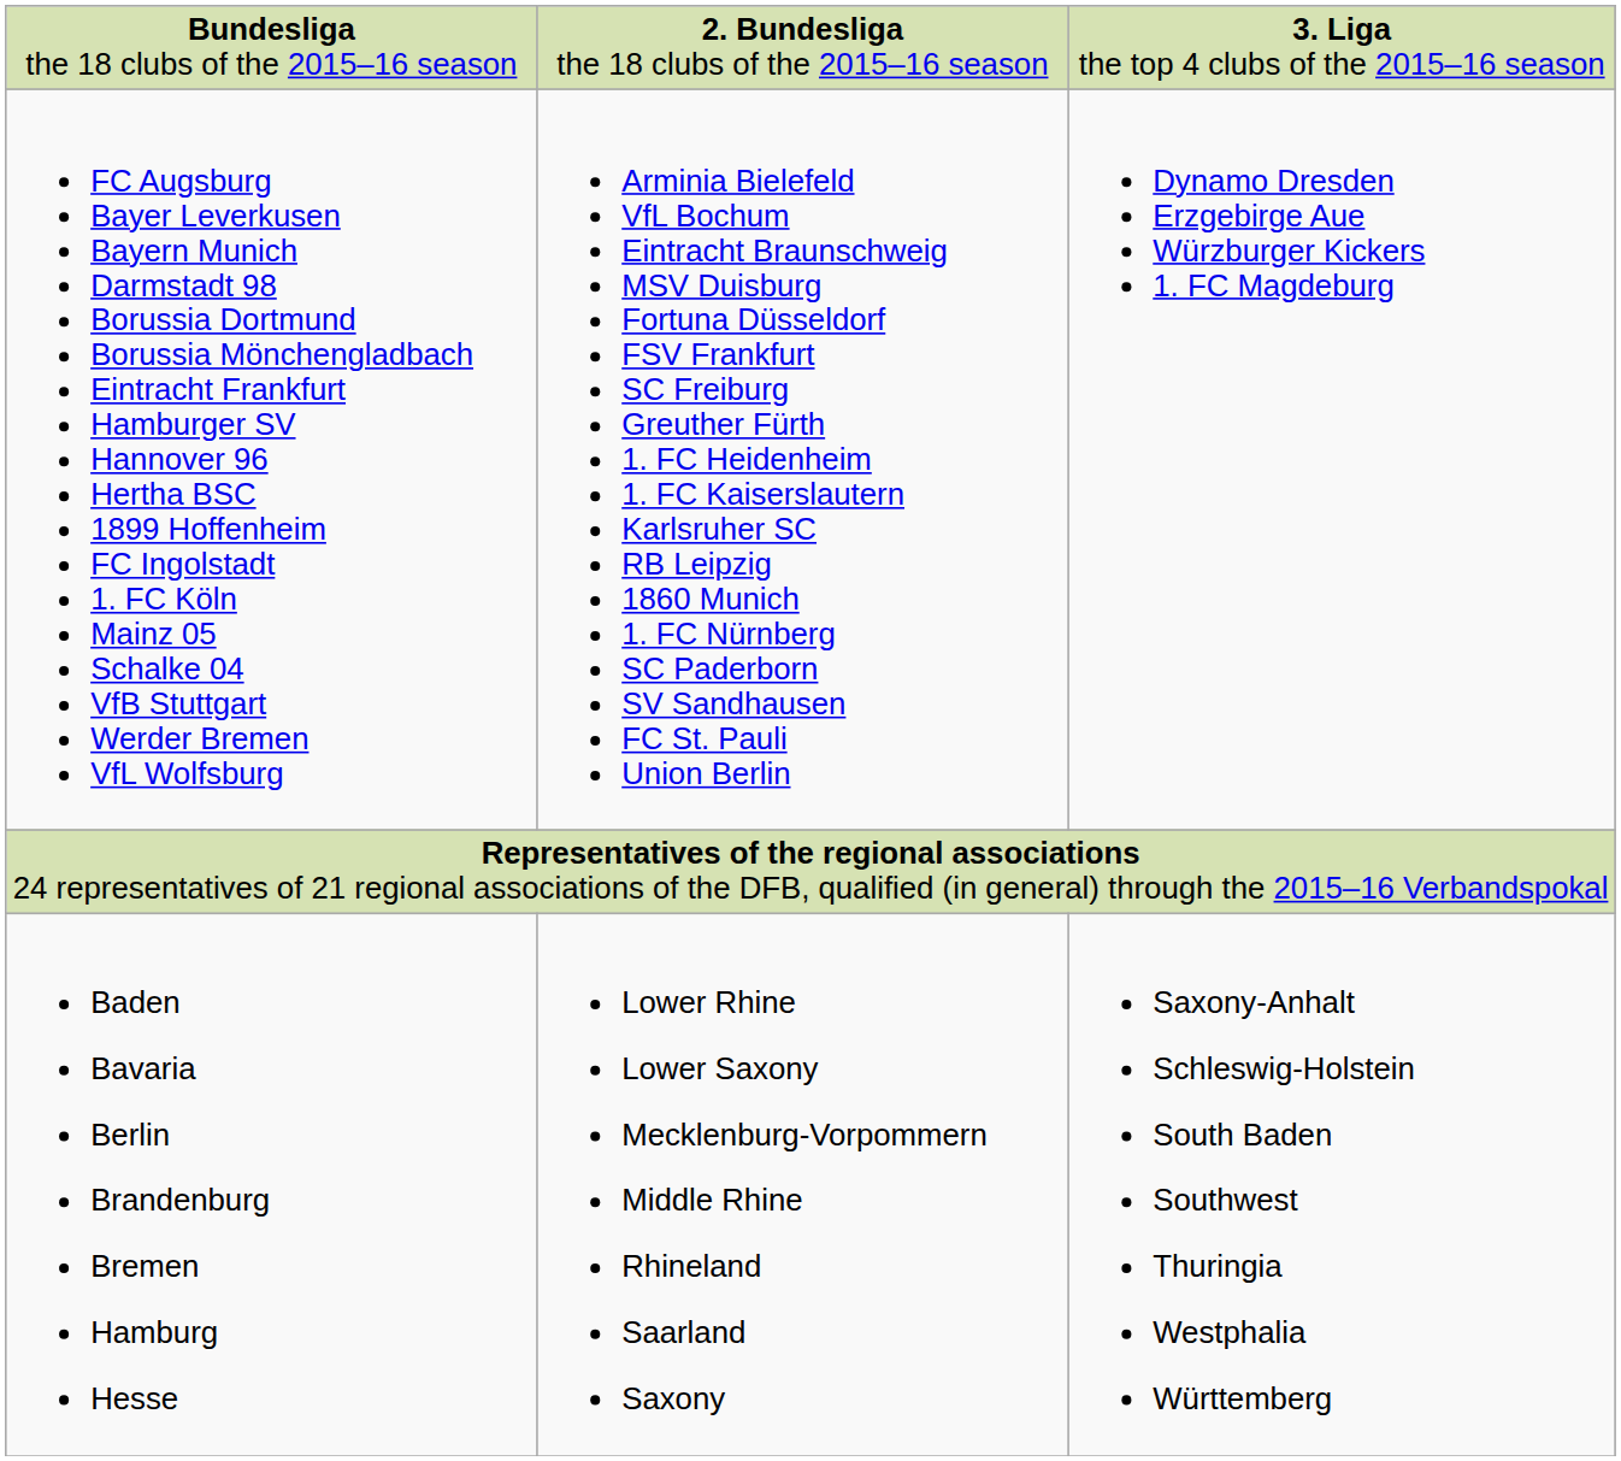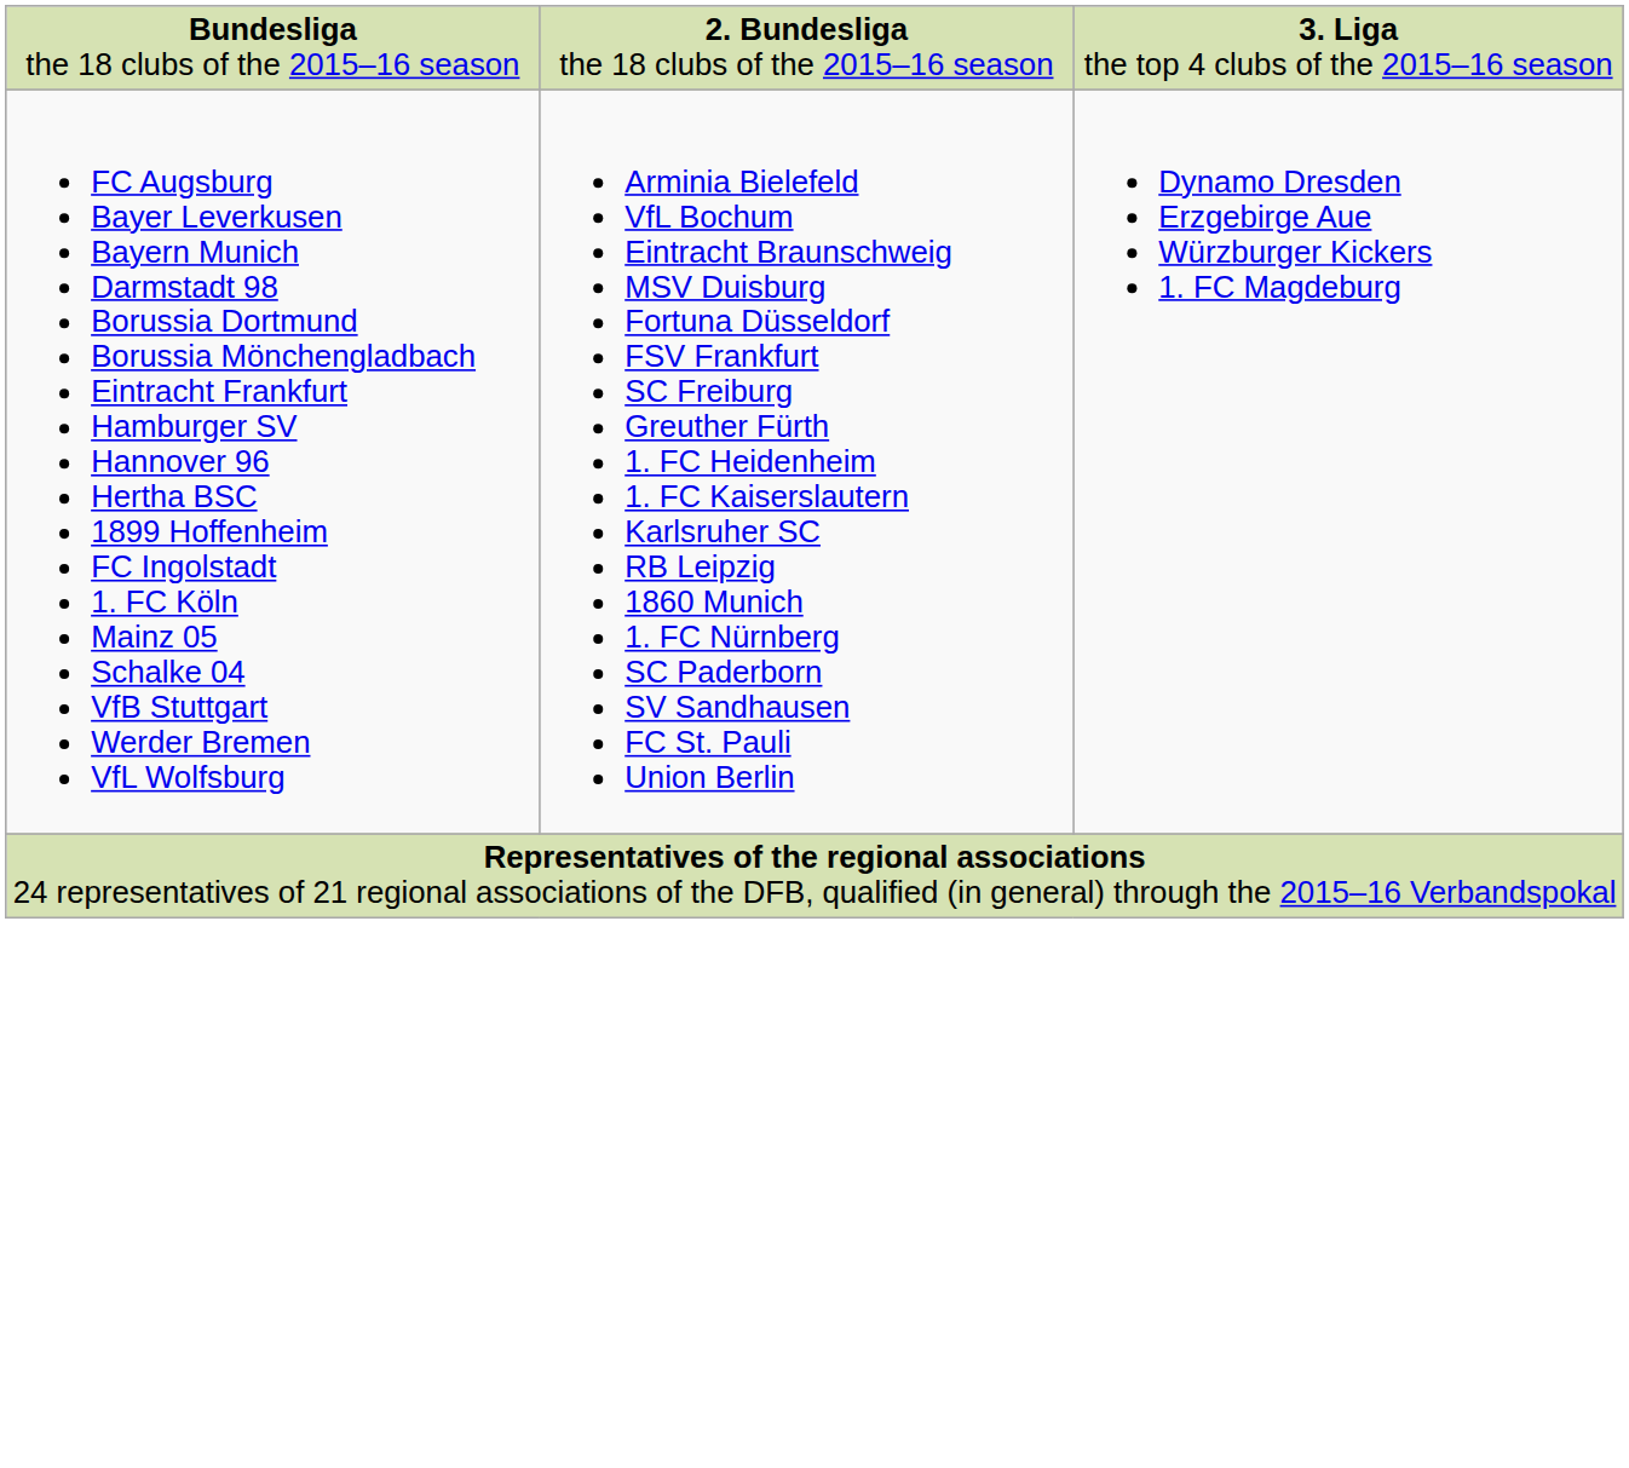 <table class="wikitable">
 <tr style="background:#d6e2b3; text-align:center; vertical-align:top;">
 <td style="width:33%"><strong>Bundesliga</strong><br>the 18 clubs of the <a href='#'>2015–16 season</a></td>
 <td style="width:33%"><strong>2. Bundesliga</strong><br>the 18 clubs of the <a href='#'>2015–16 season</a></td>
 <td style="width:34%"><strong>3. Liga</strong><br>the top 4 clubs of the <a href='#'>2015–16 season</a></td>
 </tr>
 <tr style="vertical-align:top">
 <td><br><ul><li><a href='#'>FC Augsburg</a></li><li><a href='#'>Bayer Leverkusen</a></li><li><a href='#'>Bayern Munich</a></li><li><a href='#'>Darmstadt 98</a></li><li><a href='#'>Borussia Dortmund</a></li><li><a href='#'>Borussia Mönchengladbach</a></li><li><a href='#'>Eintracht Frankfurt</a></li><li><a href='#'>Hamburger SV</a></li><li><a href='#'>Hannover 96</a></li><li><a href='#'>Hertha BSC</a></li><li><a href='#'>1899 Hoffenheim</a></li><li><a href='#'>FC Ingolstadt</a></li><li><a href='#'>1. FC Köln</a></li><li><a href='#'>Mainz 05</a></li><li><a href='#'>Schalke 04</a></li><li><a href='#'>VfB Stuttgart</a></li><li><a href='#'>Werder Bremen</a></li><li><a href='#'>VfL Wolfsburg</a></li></ul></td>
 <td><br><ul><li><a href='#'>Arminia Bielefeld</a></li><li><a href='#'>VfL Bochum</a></li><li><a href='#'>Eintracht Braunschweig</a></li><li><a href='#'>MSV Duisburg</a></li><li><a href='#'>Fortuna Düsseldorf</a></li><li><a href='#'>FSV Frankfurt</a></li><li><a href='#'>SC Freiburg</a></li><li><a href='#'>Greuther Fürth</a></li><li><a href='#'>1. FC Heidenheim</a></li><li><a href='#'>1. FC Kaiserslautern</a></li><li><a href='#'>Karlsruher SC</a></li><li><a href='#'>RB Leipzig</a></li><li><a href='#'>1860 Munich</a></li><li><a href='#'>1. FC Nürnberg</a></li><li><a href='#'>SC Paderborn</a></li><li><a href='#'>SV Sandhausen</a></li><li><a href='#'>FC St. Pauli</a></li><li><a href='#'>Union Berlin</a></li></ul></td>
 <td><br><ul><li><a href='#'>Dynamo Dresden</a></li><li><a href='#'>Erzgebirge Aue</a></li><li><a href='#'>Würzburger Kickers</a></li><li><a href='#'>1. FC Magdeburg</a></li></ul></td>
 </tr>
 <tr style="background:#d6e2b3; text-align:center;">
 <td colspan="3"><strong>Representatives of the regional associations</strong><br>24 representatives of 21 regional associations of the DFB, qualified (in general) through the <a href='#'>2015–16 Verbandspokal</a></td>
 </tr>
-<tr style="vertical-align:top">
-<td><br><ul><li>Baden</li></ul><ul><li>Bavaria</li></ul><ul><li>Berlin</li></ul><ul><li>Brandenburg</li></ul><ul><li>Bremen</li></ul><ul><li>Hamburg</li></ul><ul><li>Hesse</li></ul></td>
-<td><br><ul><li>Lower Rhine</li></ul><ul><li>Lower Saxony</li></ul><ul><li>Mecklenburg-Vorpommern</li></ul><ul><li>Middle Rhine</li></ul><ul><li>Rhineland</li></ul><ul><li>Saarland</li></ul><ul><li>Saxony</li></ul></td>
-<td><br><ul><li>Saxony-Anhalt</li></ul><ul><li>Schleswig-Holstein</li></ul><ul><li>South Baden</li></ul><ul><li>Southwest</li></ul><ul><li>Thuringia</li></ul><ul><li>Westphalia</li></ul><ul><li>Württemberg</li></ul></td>
-</tr>
 </table>
